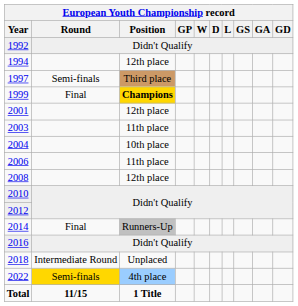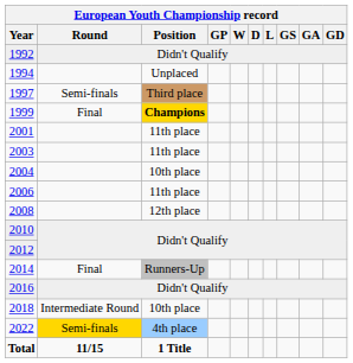 <table class="wikitable" style="text-align: center;">
 <tr>
 <th colspan=10><a href='#'>European Youth Championship</a> record</th>
 </tr>
 <tr>
 <th>Year</th>
 <th>Round</th>
 <th>Position</th>
 <th>GP</th>
 <th>W</th>
 <th>D</th>
 <th>L</th>
 <th>GS</th>
 <th>GA</th>
 <th>GD</th>
 </tr>
 <tr bgcolor=efefef>
 <td> <a href='#'>1992</a></td>
 <td colspan=10 rowspan=1>Didn't Qualify</td>
 </tr>
 <tr bgcolor=>
 <td> <a href='#'>1994</a></td>
 <td></td>
-<td>12th place</td>
+<td>Unplaced</td>
 <td></td>
 <td></td>
 <td></td>
 <td></td>
 <td></td>
 <td></td>
 <td></td>
 </tr>
 <tr bgcolor=>
 <td> <a href='#'>1997</a></td>
 <td>Semi-finals</td>
 <td bgcolor=cc9966>Third place</td>
 <td></td>
 <td></td>
 <td></td>
 <td></td>
 <td></td>
 <td></td>
 <td></td>
 </tr>
 <tr bgcolor=>
 <td> <a href='#'>1999</a></td>
 <td>Final</td>
 <td bgcolor=gold><strong>Champions</strong></td>
 <td></td>
 <td></td>
 <td></td>
 <td></td>
 <td></td>
 <td></td>
 <td></td>
 </tr>
 <tr bgcolor=>
 <td> <a href='#'>2001</a></td>
 <td></td>
-<td>12th place</td>
+<td>11th place</td>
 <td></td>
 <td></td>
 <td></td>
 <td></td>
 <td></td>
 <td></td>
 <td></td>
 </tr>
 <tr bgcolor=>
 <td> <a href='#'>2003</a></td>
 <td></td>
 <td>11th place</td>
 <td></td>
 <td></td>
 <td></td>
 <td></td>
 <td></td>
 <td></td>
 <td></td>
 </tr>
 <tr bgcolor=>
 <td> <a href='#'>2004</a></td>
 <td></td>
 <td>10th place</td>
 <td></td>
 <td></td>
 <td></td>
 <td></td>
 <td></td>
 <td></td>
 <td></td>
 </tr>
 <tr bgcolor=>
 <td> <a href='#'>2006</a></td>
 <td></td>
 <td>11th place</td>
 <td></td>
 <td></td>
 <td></td>
 <td></td>
 <td></td>
 <td></td>
 <td></td>
 </tr>
 <tr bgcolor=>
 <td> <a href='#'>2008</a></td>
 <td></td>
 <td>12th place</td>
 <td></td>
 <td></td>
 <td></td>
 <td></td>
 <td></td>
 <td></td>
 <td></td>
 </tr>
 <tr bgcolor=efefef>
 <td> <a href='#'>2010</a></td>
 <td colspan=10 rowspan=2>Didn't Qualify</td>
 </tr>
 <tr bgcolor=efefef>
 <td> <a href='#'>2012</a></td>
 </tr>
 <tr bgcolor=>
 <td> <a href='#'>2014</a></td>
 <td>Final</td>
 <td bgcolor=silver>Runners-Up</td>
 <td></td>
 <td></td>
 <td></td>
 <td></td>
 <td></td>
 <td></td>
 <td></td>
 </tr>
 <tr bgcolor=efefef>
 <td> <a href='#'>2016</a></td>
 <td colspan=10 rowspan=1>Didn't Qualify</td>
 </tr>
 <tr bgcolor=>
 <td> <a href='#'>2018</a></td>
 <td>Intermediate Round</td>
-<td>Unplaced</td>
+<td>10th place</td>
 <td></td>
 <td></td>
 <td></td>
 <td></td>
 <td></td>
 <td></td>
 <td></td>
 </tr>
 <tr>
 <td> <a href='#'>2022</a></td>
 <td style="background: gold;">Semi-finals</td>
 <td bgcolor=#9acdff>4th place</td>
 <td></td>
 <td></td>
 <td></td>
 <td></td>
 <td></td>
 <td></td>
 <td></td>
 </tr>
 <tr>
 <td><strong>Total</strong></td>
 <td><strong>11/15</strong></td>
 <td><strong>1 Title</strong></td>
 <td><strong> </strong></td>
 <td><strong> </strong></td>
 <td><strong> </strong></td>
 <td><strong> </strong></td>
 <td><strong> </strong></td>
 <td><strong> </strong></td>
 <td><strong> </strong></td>
 </tr>
 </table>
